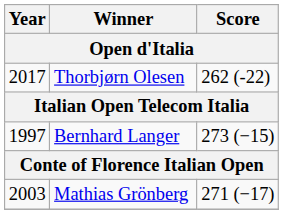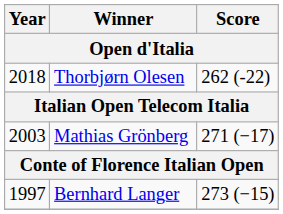 <table class=wikitable>
 <tr>
 <th>Year</th>
 <th>Winner</th>
 <th>Score</th>
 </tr>
 <tr>
 <th colspan=3>Open d'Italia</th>
 </tr>
 <tr>
-<td>2017</td>
+<td>2018</td>
 <td> <a href='#'>Thorbjørn Olesen</a> </td>
 <td>262 (-22)</td>
 </tr>
 <tr>
 <th colspan=3>Italian Open Telecom Italia</th>
 </tr>
 <tr>
+<td>2003</td>
+<td> <a href='#'>Mathias Grönberg</a> </td>
+<td>271 (−17)</td>
+</tr>
+<tr>
+<th colspan=3>Conte of Florence Italian Open</th>
+</tr>
+<tr>
 <td>1997</td>
 <td> <a href='#'>Bernhard Langer</a> </td>
 <td>273 (−15)</td>
 </tr>
 <tr>
-<th colspan=3>Conte of Florence Italian Open</th>
-</tr>
-<tr>
-<td>2003</td>
-<td> <a href='#'>Mathias Grönberg</a> </td>
-<td>271 (−17)</td>
-</tr>
-<tr>
 </tr>
 </table>
